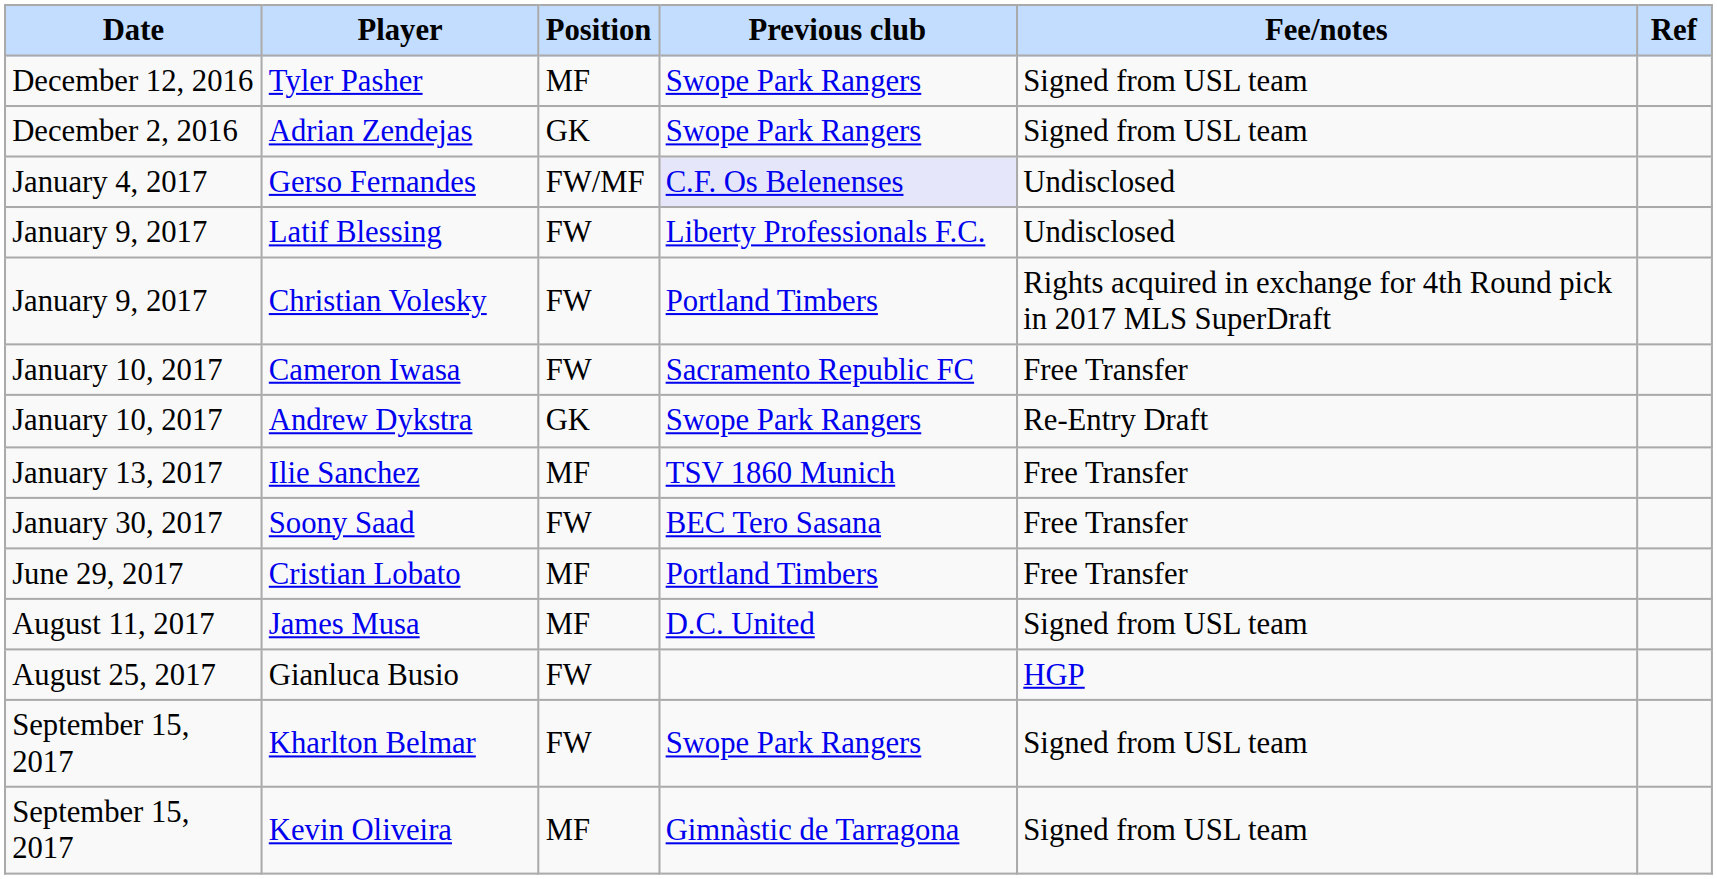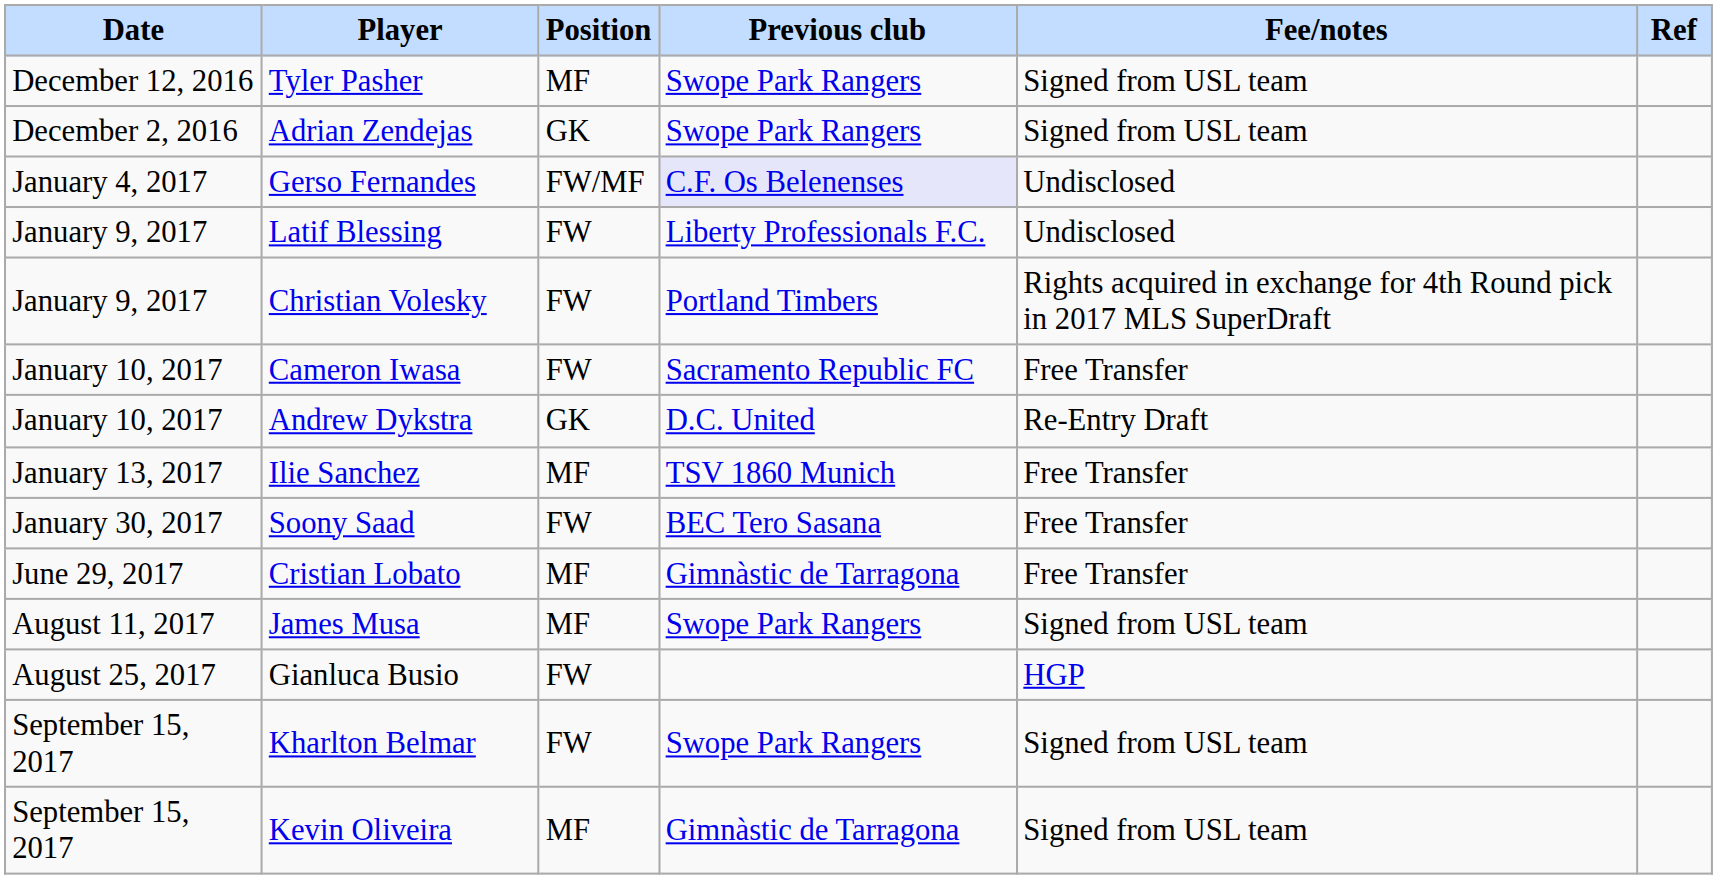 <table class="wikitable" style="text-align:left; font-size:95%;">
 <tr>
 <th style="background:#c2ddff; width:120px;">Date</th>
 <th style="background:#c2ddff; width:130px;">Player</th>
 <th style="background:#c2ddff; width:50px;">Position</th>
 <th style="background:#c2ddff; width:170px;">Previous club</th>
 <th style="background:#c2ddff; width:300px;">Fee/notes</th>
 <th style="background:#c2ddff; width:30px;">Ref</th>
 </tr>
 <tr>
 <td>December 12, 2016</td>
 <td> <a href='#'>Tyler Pasher</a></td>
 <td>MF</td>
 <td> <a href='#'>Swope Park Rangers</a></td>
 <td>Signed from USL team</td>
 <td></td>
 </tr>
 <tr>
 <td>December 2, 2016</td>
 <td> <a href='#'>Adrian Zendejas</a></td>
 <td>GK</td>
 <td> <a href='#'>Swope Park Rangers</a></td>
 <td>Signed from USL team</td>
 <td></td>
 </tr>
 <tr>
 <td>January 4, 2017</td>
 <td> <a href='#'>Gerso Fernandes</a></td>
 <td>FW/MF</td>
 <td style="background: lavender;"> <a href='#'>C.F. Os Belenenses</a></td>
 <td>Undisclosed</td>
 <td></td>
 </tr>
 <tr>
 <td>January 9, 2017</td>
 <td> <a href='#'>Latif Blessing</a></td>
 <td>FW</td>
 <td> <a href='#'>Liberty Professionals F.C.</a></td>
 <td>Undisclosed</td>
 <td></td>
 </tr>
 <tr>
 <td>January 9, 2017</td>
 <td> <a href='#'>Christian Volesky</a></td>
 <td>FW</td>
 <td> <a href='#'>Portland Timbers</a></td>
 <td>Rights acquired in exchange for 4th Round pick in 2017 MLS SuperDraft</td>
 <td></td>
 </tr>
 <tr>
 <td>January 10, 2017</td>
 <td> <a href='#'>Cameron Iwasa</a></td>
 <td>FW</td>
 <td> <a href='#'>Sacramento Republic FC</a></td>
 <td>Free Transfer</td>
 <td></td>
 </tr>
 <tr>
 <td>January 10, 2017</td>
 <td> <a href='#'>Andrew Dykstra</a></td>
 <td>GK</td>
-<td> <a href='#'>Swope Park Rangers</a></td>
+<td> <a href='#'>D.C. United</a></td>
 <td>Re-Entry Draft</td>
 <td></td>
 </tr>
 <tr>
 <td>January 13, 2017</td>
 <td> <a href='#'>Ilie Sanchez</a></td>
 <td>MF</td>
 <td> <a href='#'>TSV 1860 Munich</a></td>
 <td>Free Transfer</td>
 <td></td>
 </tr>
 <tr>
 <td>January 30, 2017</td>
 <td> <a href='#'>Soony Saad</a></td>
 <td>FW</td>
 <td> <a href='#'>BEC Tero Sasana</a></td>
 <td>Free Transfer</td>
 <td></td>
 </tr>
 <tr>
 <td>June 29, 2017</td>
 <td> <a href='#'>Cristian Lobato</a></td>
 <td>MF</td>
-<td> <a href='#'>Portland Timbers</a></td>
+<td> <a href='#'>Gimnàstic de Tarragona</a></td>
 <td>Free Transfer</td>
 <td></td>
 </tr>
 <tr>
 <td>August 11, 2017</td>
 <td> <a href='#'>James Musa</a></td>
 <td>MF</td>
-<td> <a href='#'>D.C. United</a></td>
+<td> <a href='#'>Swope Park Rangers</a></td>
 <td>Signed from USL team</td>
 <td></td>
 </tr>
 <tr>
 <td>August 25, 2017</td>
 <td> Gianluca Busio</td>
 <td>FW</td>
 <td></td>
 <td><a href='#'>HGP</a></td>
 <td></td>
 </tr>
 <tr>
 <td>September 15, 2017</td>
 <td> <a href='#'>Kharlton Belmar</a></td>
 <td>FW</td>
 <td> <a href='#'>Swope Park Rangers</a></td>
 <td>Signed from USL team</td>
 <td></td>
 </tr>
 <tr>
 <td>September 15, 2017</td>
 <td> <a href='#'>Kevin Oliveira</a></td>
 <td>MF</td>
 <td> <a href='#'>Gimnàstic de Tarragona</a></td>
 <td>Signed from USL team</td>
 <td></td>
 </tr>
 </table>
